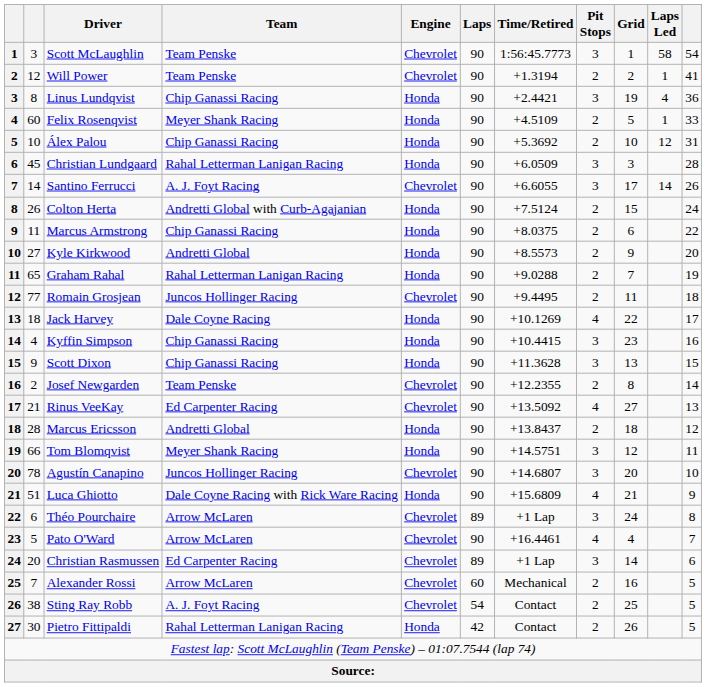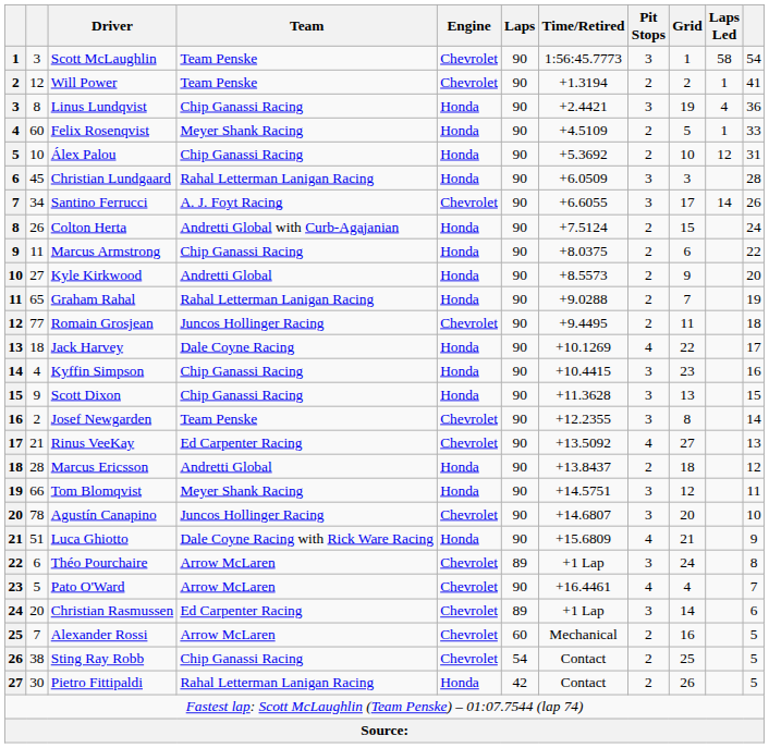 <table class="wikitable sortable" style="font-size:95%;">
 <tr>
 <th scope="col"></th>
 <th scope="col"></th>
 <th scope="col">Driver</th>
 <th scope="col">Team</th>
 <th scope="col">Engine</th>
 <th class="unsortable" scope="col">Laps</th>
 <th class="unsortable" scope="col">Time/Retired</th>
 <th scope="col">Pit<br>Stops</th>
 <th scope="col">Grid</th>
 <th scope="col">Laps<br>Led</th>
 <th scope="col"></th>
 </tr>
 <tr>
 <th>1</th>
 <td align="center">3</td>
 <td> <a href='#'>Scott McLaughlin</a> <strong></strong></td>
 <td><a href='#'>Team Penske</a></td>
 <td><a href='#'>Chevrolet</a></td>
 <td align="center">90</td>
 <td align="center">1:56:45.7773</td>
 <td align="center">3</td>
 <td align="center">1</td>
 <td align="center">58</td>
 <td align="center">54</td>
 </tr>
 <tr>
 <th>2</th>
 <td align="center">12</td>
 <td> <a href='#'>Will Power</a> <strong></strong></td>
 <td><a href='#'>Team Penske</a></td>
 <td><a href='#'>Chevrolet</a></td>
 <td align="center">90</td>
 <td align="center">+1.3194</td>
 <td align="center">2</td>
 <td align="center">2</td>
 <td align="center">1</td>
 <td align="center">41</td>
 </tr>
 <tr>
 <th>3</th>
 <td align="center">8</td>
 <td> <a href='#'>Linus Lundqvist</a> <strong></strong></td>
 <td><a href='#'>Chip Ganassi Racing</a></td>
 <td><a href='#'>Honda</a></td>
 <td align="center">90</td>
 <td align="center">+2.4421</td>
 <td align="center">3</td>
 <td align="center">19</td>
 <td align="center">4</td>
 <td align="center">36</td>
 </tr>
 <tr>
 <th>4</th>
 <td align="center">60</td>
 <td> <a href='#'>Felix Rosenqvist</a></td>
 <td><a href='#'>Meyer Shank Racing</a></td>
 <td><a href='#'>Honda</a></td>
 <td align="center">90</td>
 <td align="center">+4.5109</td>
 <td align="center">2</td>
 <td align="center">5</td>
 <td align="center">1</td>
 <td align="center">33</td>
 </tr>
 <tr>
 <th>5</th>
 <td align="center">10</td>
 <td> <a href='#'>Álex Palou</a> <strong></strong></td>
 <td><a href='#'>Chip Ganassi Racing</a></td>
 <td><a href='#'>Honda</a></td>
 <td align="center">90</td>
 <td align="center">+5.3692</td>
 <td align="center">2</td>
 <td align="center">10</td>
 <td align="center">12</td>
 <td align="center">31</td>
 </tr>
 <tr>
 <th>6</th>
 <td align="center">45</td>
 <td> <a href='#'>Christian Lundgaard</a></td>
 <td><a href='#'>Rahal Letterman Lanigan Racing</a></td>
 <td><a href='#'>Honda</a></td>
 <td align="center">90</td>
 <td align="center">+6.0509</td>
 <td align="center">3</td>
 <td align="center">3</td>
 <td align="center"></td>
 <td align="center">28</td>
 </tr>
 <tr>
 <th>7</th>
-<td align="center">14</td>
+<td align="center">34</td>
 <td> <a href='#'>Santino Ferrucci</a></td>
 <td><a href='#'>A. J. Foyt Racing</a></td>
 <td><a href='#'>Chevrolet</a></td>
 <td align="center">90</td>
 <td align="center">+6.6055</td>
 <td align="center">3</td>
 <td align="center">17</td>
 <td align="center">14</td>
 <td align="center">26</td>
 </tr>
 <tr>
 <th>8</th>
 <td align="center">26</td>
 <td> <a href='#'>Colton Herta</a></td>
 <td><a href='#'>Andretti Global</a> with <a href='#'>Curb-Agajanian</a></td>
 <td><a href='#'>Honda</a></td>
 <td align="center">90</td>
 <td align="center">+7.5124</td>
 <td align="center">2</td>
 <td align="center">15</td>
 <td align="center"></td>
 <td align="center">24</td>
 </tr>
 <tr>
 <th>9</th>
 <td align="center">11</td>
 <td> <a href='#'>Marcus Armstrong</a></td>
 <td><a href='#'>Chip Ganassi Racing</a></td>
 <td><a href='#'>Honda</a></td>
 <td align="center">90</td>
 <td align="center">+8.0375</td>
 <td align="center">2</td>
 <td align="center">6</td>
 <td align="center"></td>
 <td align="center">22</td>
 </tr>
 <tr>
 <th>10</th>
 <td align="center">27</td>
 <td> <a href='#'>Kyle Kirkwood</a></td>
 <td><a href='#'>Andretti Global</a></td>
 <td><a href='#'>Honda</a></td>
 <td align="center">90</td>
 <td align="center">+8.5573</td>
 <td align="center">2</td>
 <td align="center">9</td>
 <td align="center"></td>
 <td align="center">20</td>
 </tr>
 <tr>
 <th>11</th>
 <td align="center">65</td>
 <td> <a href='#'>Graham Rahal</a></td>
 <td><a href='#'>Rahal Letterman Lanigan Racing</a></td>
 <td><a href='#'>Honda</a></td>
 <td align="center">90</td>
 <td align="center">+9.0288</td>
 <td align="center">2</td>
 <td align="center">7</td>
 <td align="center"></td>
 <td align="center">19</td>
 </tr>
 <tr>
 <th>12</th>
 <td align="center">77</td>
 <td> <a href='#'>Romain Grosjean</a></td>
 <td><a href='#'>Juncos Hollinger Racing</a></td>
 <td><a href='#'>Chevrolet</a></td>
 <td align="center">90</td>
 <td align="center">+9.4495</td>
 <td align="center">2</td>
 <td align="center">11</td>
 <td align="center"></td>
 <td align="center">18</td>
 </tr>
 <tr>
 <th>13</th>
 <td align="center">18</td>
 <td> <a href='#'>Jack Harvey</a></td>
 <td><a href='#'>Dale Coyne Racing</a></td>
 <td><a href='#'>Honda</a></td>
 <td align="center">90</td>
 <td align="center">+10.1269</td>
 <td align="center">4</td>
 <td align="center">22</td>
 <td align="center"></td>
 <td align="center">17</td>
 </tr>
 <tr>
 <th>14</th>
 <td align="center">4</td>
 <td> <a href='#'>Kyffin Simpson</a> <strong></strong></td>
 <td><a href='#'>Chip Ganassi Racing</a></td>
 <td><a href='#'>Honda</a></td>
 <td align="center">90</td>
 <td align="center">+10.4415</td>
 <td align="center">3</td>
 <td align="center">23</td>
 <td align="center"></td>
 <td align="center">16</td>
 </tr>
 <tr>
 <th>15</th>
 <td align="center">9</td>
 <td> <a href='#'>Scott Dixon</a></td>
 <td><a href='#'>Chip Ganassi Racing</a></td>
 <td><a href='#'>Honda</a></td>
 <td align="center">90</td>
 <td align="center">+11.3628</td>
 <td align="center">3</td>
 <td align="center">13</td>
 <td align="center"></td>
 <td align="center">15</td>
 </tr>
 <tr>
 <th>16</th>
 <td align="center">2</td>
 <td> <a href='#'>Josef Newgarden</a> <strong></strong></td>
 <td><a href='#'>Team Penske</a></td>
 <td><a href='#'>Chevrolet</a></td>
 <td align="center">90</td>
 <td align="center">+12.2355</td>
-<td align="center">2</td>
+<td align="center">3</td>
 <td align="center">8</td>
 <td align="center"></td>
 <td align="center">14</td>
 </tr>
 <tr>
 <th>17</th>
 <td align="center">21</td>
 <td> <a href='#'>Rinus VeeKay</a></td>
 <td><a href='#'>Ed Carpenter Racing</a></td>
 <td><a href='#'>Chevrolet</a></td>
 <td align="center">90</td>
 <td align="center">+13.5092</td>
 <td align="center">4</td>
 <td align="center">27</td>
 <td align="center"></td>
 <td align="center">13</td>
 </tr>
 <tr>
 <th>18</th>
 <td align="center">28</td>
 <td> <a href='#'>Marcus Ericsson</a></td>
 <td><a href='#'>Andretti Global</a></td>
 <td><a href='#'>Honda</a></td>
 <td align="center">90</td>
 <td align="center">+13.8437</td>
 <td align="center">2</td>
 <td align="center">18</td>
 <td align="center"></td>
 <td align="center">12</td>
 </tr>
 <tr>
 <th>19</th>
 <td align="center">66</td>
 <td> <a href='#'>Tom Blomqvist</a> <strong></strong></td>
 <td><a href='#'>Meyer Shank Racing</a></td>
 <td><a href='#'>Honda</a></td>
 <td align="center">90</td>
 <td align="center">+14.5751</td>
 <td align="center">3</td>
 <td align="center">12</td>
 <td align="center"></td>
 <td align="center">11</td>
 </tr>
 <tr>
 <th>20</th>
 <td align="center">78</td>
 <td> <a href='#'>Agustín Canapino</a></td>
 <td><a href='#'>Juncos Hollinger Racing</a></td>
 <td><a href='#'>Chevrolet</a></td>
 <td align="center">90</td>
 <td align="center">+14.6807</td>
 <td align="center">3</td>
 <td align="center">20</td>
 <td align="center"></td>
 <td align="center">10</td>
 </tr>
 <tr>
 <th>21</th>
 <td align="center">51</td>
 <td> <a href='#'>Luca Ghiotto</a> <strong></strong></td>
 <td><a href='#'>Dale Coyne Racing</a> with <a href='#'>Rick Ware Racing</a></td>
 <td><a href='#'>Honda</a></td>
 <td align="center">90</td>
 <td align="center">+15.6809</td>
 <td align="center">4</td>
 <td align="center">21</td>
 <td align="center"></td>
 <td align="center">9</td>
 </tr>
 <tr>
 <th>22</th>
 <td align="center">6</td>
 <td> <a href='#'>Théo Pourchaire</a> <strong></strong></td>
 <td><a href='#'>Arrow McLaren</a></td>
 <td><a href='#'>Chevrolet</a></td>
 <td align="center">89</td>
 <td align="center">+1 Lap</td>
 <td align="center">3</td>
 <td align="center">24</td>
 <td align="center"></td>
 <td align="center">8</td>
 </tr>
 <tr>
 <th>23</th>
 <td align="center">5</td>
 <td> <a href='#'>Pato O'Ward</a> <strong></strong></td>
 <td><a href='#'>Arrow McLaren</a></td>
 <td><a href='#'>Chevrolet</a></td>
 <td align="center">90</td>
 <td align="center">+16.4461</td>
 <td align="center">4</td>
 <td align="center">4</td>
 <td align="center"></td>
 <td align="center">7</td>
 </tr>
 <tr>
 <th>24</th>
 <td align="center">20</td>
 <td> <a href='#'>Christian Rasmussen</a> <strong></strong></td>
 <td><a href='#'>Ed Carpenter Racing</a></td>
 <td><a href='#'>Chevrolet</a></td>
 <td align="center">89</td>
 <td align="center">+1 Lap</td>
 <td align="center">3</td>
 <td align="center">14</td>
 <td align="center"></td>
 <td align="center">6</td>
 </tr>
 <tr>
 <th>25</th>
 <td align="center">7</td>
 <td> <a href='#'>Alexander Rossi</a></td>
 <td><a href='#'>Arrow McLaren</a></td>
 <td><a href='#'>Chevrolet</a></td>
 <td align="center">60</td>
 <td align="center">Mechanical</td>
 <td align="center">2</td>
 <td align="center">16</td>
 <td align="center"></td>
 <td align="center">5</td>
 </tr>
 <tr>
 <th>26</th>
 <td align="center">38</td>
 <td> <a href='#'>Sting Ray Robb</a></td>
-<td><a href='#'>A. J. Foyt Racing</a></td>
+<td><a href='#'>Chip Ganassi Racing</a></td>
 <td><a href='#'>Chevrolet</a></td>
 <td align="center">54</td>
 <td align="center">Contact</td>
 <td align="center">2</td>
 <td align="center">25</td>
 <td align="center"></td>
 <td align="center">5</td>
 </tr>
 <tr>
 <th>27</th>
 <td align="center">30</td>
 <td> <a href='#'>Pietro Fittipaldi</a></td>
 <td><a href='#'>Rahal Letterman Lanigan Racing</a></td>
 <td><a href='#'>Honda</a></td>
 <td align="center">42</td>
 <td align="center">Contact</td>
 <td align="center">2</td>
 <td align="center">26</td>
 <td align="center"></td>
 <td align="center">5</td>
 </tr>
 <tr class="sortbottom">
 <td colspan="11" style="text-align:center"><em><a href='#'>Fastest lap</a>:  <a href='#'>Scott McLaughlin</a> (<a href='#'>Team Penske</a>) – 01:07.7544 (lap 74)</em></td>
 </tr>
 <tr class="sortbottom">
 <th colspan="11">Source:</th>
 </tr>
 </table>
